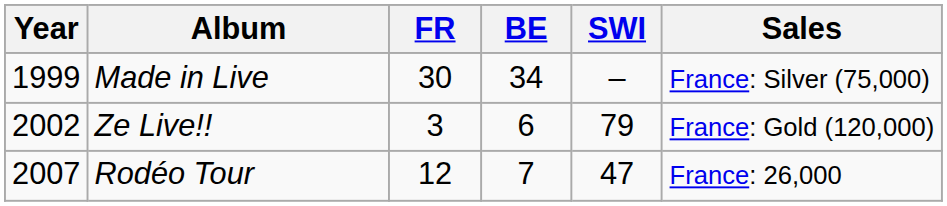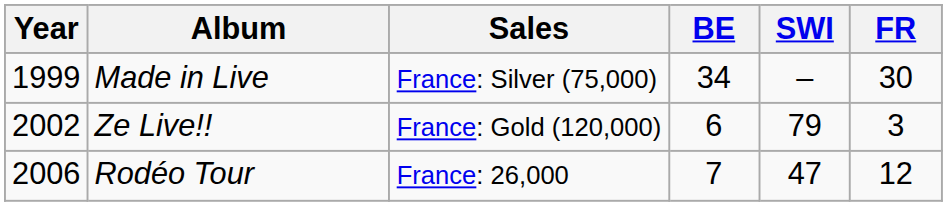 <table class="wikitable">
 <tr>
 <th>Year</th>
 <th style="width:150px;">Album</th>
-<th width="40"><a href='#'>FR</a></th>
+<th>Sales</th>
 <th width="40"><a href='#'>BE</a></th>
 <th width="40"><a href='#'>SWI</a><br></th>
-<th>Sales</th>
+<th width="40"><a href='#'>FR</a></th>
 </tr>
 <tr>
 <td style="text-align:center;">1999</td>
 <td><em>Made in Live</em></td>
-<td style="text-align:center;">30</td>
+<td><small><a href='#'>France</a>: Silver (75,000)</small></td>
 <td style="text-align:center;">34</td>
 <td style="text-align:center;">–</td>
-<td><small><a href='#'>France</a>: Silver (75,000)</small></td>
+<td style="text-align:center;">30</td>
 </tr>
 <tr>
 <td style="text-align:center;">2002</td>
 <td><em>Ze Live!!</em></td>
-<td style="text-align:center;">3</td>
+<td><small><a href='#'>France</a>: Gold (120,000)</small></td>
 <td style="text-align:center;">6</td>
 <td style="text-align:center;">79</td>
-<td><small><a href='#'>France</a>: Gold (120,000)</small></td>
+<td style="text-align:center;">3</td>
 </tr>
 <tr>
-<td style="text-align:center;">2007</td>
+<td style="text-align:center;">2006</td>
 <td><em>Rodéo Tour</em></td>
-<td style="text-align:center;">12</td>
+<td><small><a href='#'>France</a>: 26,000</small></td>
 <td style="text-align:center;">7</td>
 <td style="text-align:center;">47</td>
-<td><small><a href='#'>France</a>: 26,000</small></td>
+<td style="text-align:center;">12</td>
 </tr>
 </table>
